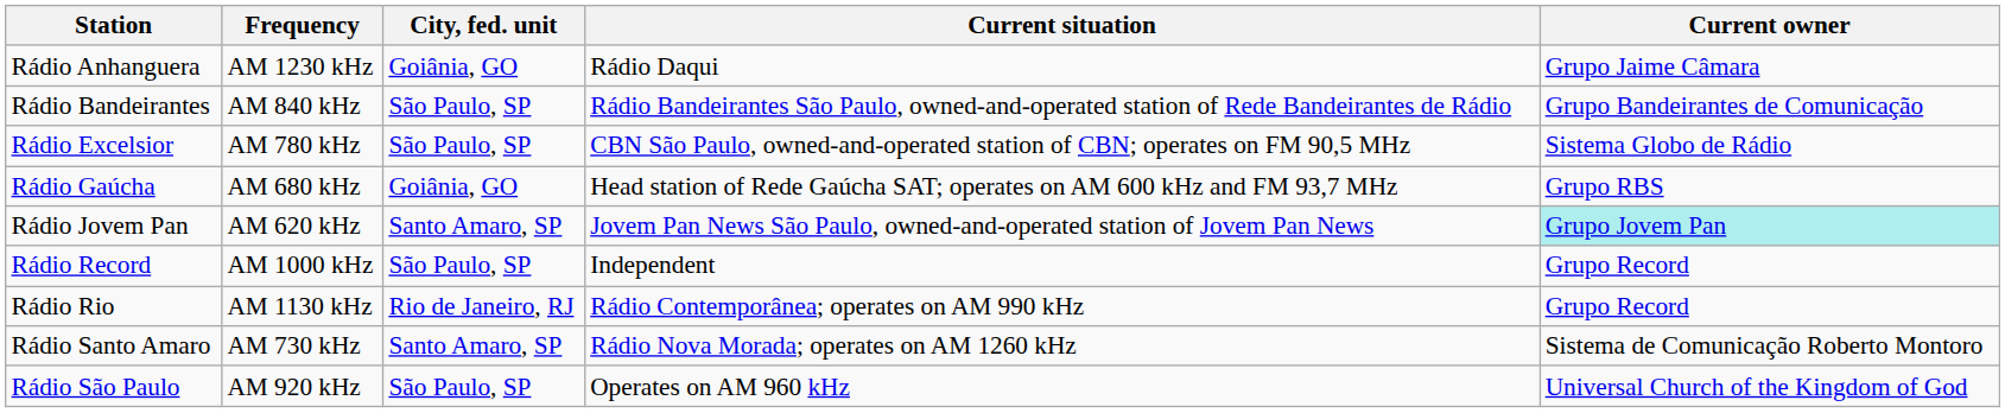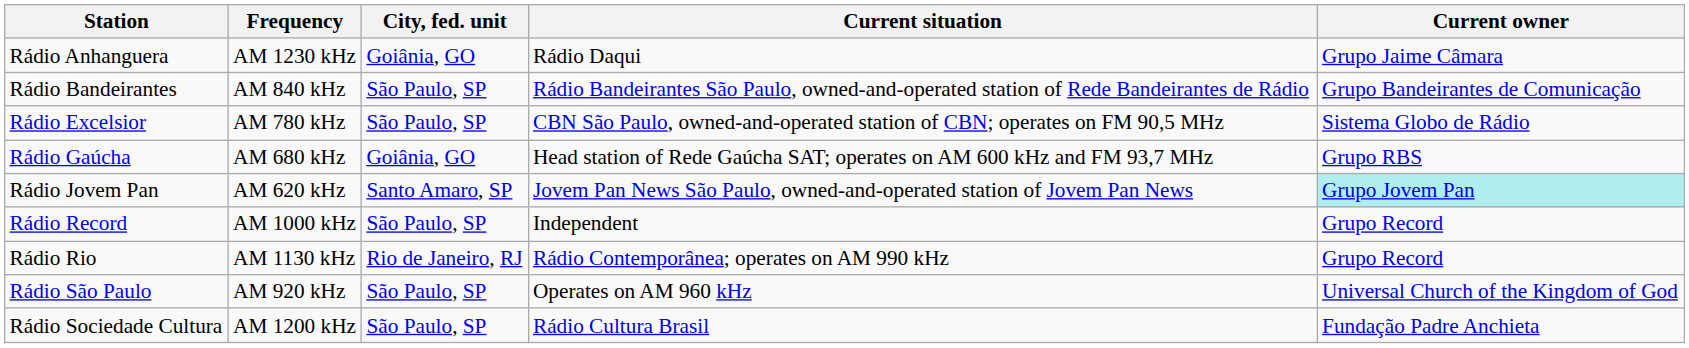 <table class = "wikitable" width = "100%">
 <tr>
 <th>Station</th>
 <th>Frequency</th>
 <th>City, fed. unit</th>
 <th>Current situation</th>
 <th>Current owner</th>
 </tr>
 <tr>
 <td>Rádio Anhanguera</td>
 <td>AM 1230 kHz</td>
 <td><a href='#'>Goiânia</a>, <a href='#'>GO</a></td>
 <td>Rádio Daqui</td>
 <td><a href='#'>Grupo Jaime Câmara</a></td>
 </tr>
 <tr>
 <td>Rádio Bandeirantes</td>
 <td>AM 840 kHz</td>
 <td><a href='#'>São Paulo</a>, <a href='#'>SP</a></td>
 <td><a href='#'>Rádio Bandeirantes São Paulo</a>, owned-and-operated station of <a href='#'>Rede Bandeirantes de Rádio</a></td>
 <td><a href='#'>Grupo Bandeirantes de Comunicação</a></td>
 </tr>
 <tr>
 <td><a href='#'>Rádio Excelsior</a></td>
 <td>AM 780 kHz</td>
 <td><a href='#'>São Paulo</a>, <a href='#'>SP</a></td>
 <td><a href='#'>CBN São Paulo</a>, owned-and-operated station of <a href='#'>CBN</a>; operates on FM 90,5 MHz</td>
 <td><a href='#'>Sistema Globo de Rádio</a></td>
 </tr>
 <tr>
 <td><a href='#'>Rádio Gaúcha</a></td>
 <td>AM 680 kHz</td>
 <td><a href='#'>Goiânia</a>, <a href='#'>GO</a></td>
 <td>Head station of Rede Gaúcha SAT; operates on AM 600 kHz and FM 93,7 MHz</td>
 <td><a href='#'>Grupo RBS</a></td>
 </tr>
 <tr>
 <td>Rádio Jovem Pan</td>
 <td>AM 620 kHz</td>
 <td><a href='#'>Santo Amaro</a>, <a href='#'>SP</a></td>
 <td><a href='#'>Jovem Pan News São Paulo</a>, owned-and-operated station of <a href='#'>Jovem Pan News</a></td>
 <td style="background: paleturquoise;"><a href='#'>Grupo Jovem Pan</a></td>
 </tr>
 <tr>
 <td><a href='#'>Rádio Record</a></td>
 <td>AM 1000 kHz</td>
 <td><a href='#'>São Paulo</a>, <a href='#'>SP</a></td>
 <td>Independent</td>
 <td><a href='#'>Grupo Record</a></td>
 </tr>
 <tr>
 <td>Rádio Rio</td>
 <td>AM 1130 kHz</td>
 <td><a href='#'>Rio de Janeiro</a>, <a href='#'>RJ</a></td>
 <td><a href='#'>Rádio Contemporânea</a>; operates on AM 990 kHz</td>
 <td><a href='#'>Grupo Record</a></td>
 </tr>
 <tr>
-<td>Rádio Santo Amaro</td>
-<td>AM 730 kHz</td>
-<td><a href='#'>Santo Amaro</a>, <a href='#'>SP</a></td>
-<td><a href='#'>Rádio Nova Morada</a>; operates on AM 1260 kHz</td>
-<td>Sistema de Comunicação Roberto Montoro</td>
-</tr>
-<tr>
 <td><a href='#'>Rádio São Paulo</a></td>
 <td>AM 920 kHz</td>
 <td><a href='#'>São Paulo</a>, <a href='#'>SP</a></td>
 <td>Operates on AM 960 <a href='#'>kHz</a></td>
 <td><a href='#'>Universal Church of the Kingdom of God</a></td>
 </tr>
+<tr>
+<td>Rádio Sociedade Cultura</td>
+<td>AM 1200 kHz</td>
+<td><a href='#'>São Paulo</a>, <a href='#'>SP</a></td>
+<td><a href='#'>Rádio Cultura Brasil</a></td>
+<td><a href='#'>Fundação Padre Anchieta</a></td>
+</tr>
 </table>
